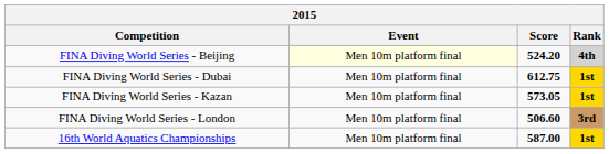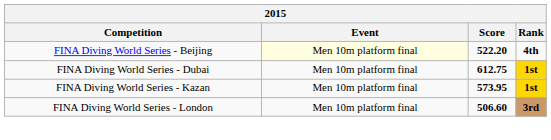 <table style="text-align:center; font-size:small;" class="wikitable">
 <tr>
 <th colspan="4"><strong>2015</strong></th>
 </tr>
 <tr>
 <th width="300">Competition<br></th>
 <th width="240">Event</th>
 <th width="50">Score</th>
 <th width="30">Rank</th>
 </tr>
 <tr>
 <td><a href='#'>FINA Diving World Series</a> - Beijing</td>
 <td style="background: lightyellow;">Men 10m platform final</td>
-<td><strong>524.20</strong></td>
-<td style="background: lightgrey;"><strong>4th</strong></td>
+<td><strong>522.20</strong></td>
+<td><strong>4th</strong></td>
 </tr>
 <tr>
 <td>FINA Diving World Series - Dubai</td>
 <td>Men 10m platform final</td>
 <td><strong>612.75</strong></td>
 <td bgcolor="gold"><strong>1st</strong></td>
 </tr>
 <tr>
 <td>FINA Diving World Series - Kazan</td>
 <td>Men 10m platform final</td>
-<td><strong>573.05</strong></td>
+<td><strong>573.95</strong></td>
 <td bgcolor="gold"><strong>1st</strong></td>
 </tr>
 <tr>
 <td>FINA Diving World Series - London</td>
 <td>Men 10m platform final</td>
 <td><strong>506.60</strong></td>
 <td bgcolor="cc9966"><strong>3rd</strong></td>
 </tr>
-<tr>
-<td><a href='#'>16th World Aquatics Championships</a></td>
-<td>Men 10m platform final</td>
-<td><strong>587.00</strong></td>
-<td bgcolor="gold"><strong>1st</strong></td>
-</tr>
 </table>
